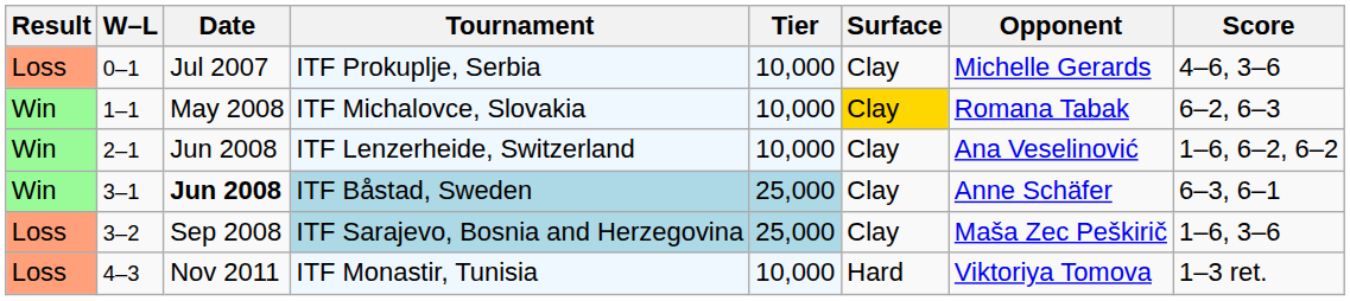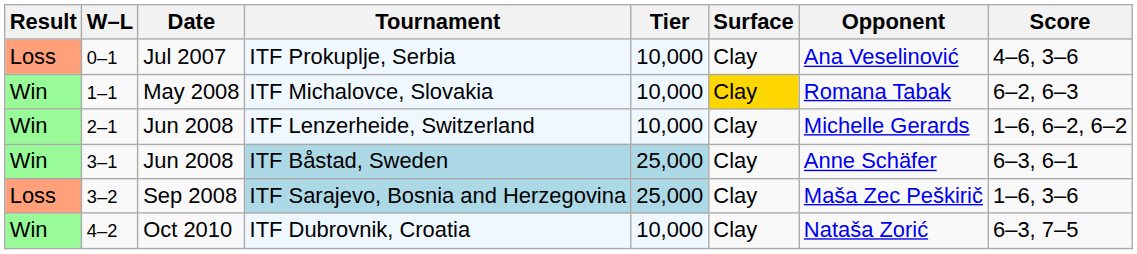 <table class="sortable wikitable">
 <tr>
 <th>Result</th>
 <th class="unsortable">W–L</th>
 <th>Date</th>
 <th>Tournament</th>
 <th>Tier</th>
 <th>Surface</th>
 <th>Opponent</th>
 <th class="unsortable">Score</th>
 </tr>
 <tr>
 <td bgcolor="FFA07A">Loss</td>
 <td><small>0–1</small></td>
 <td>Jul 2007</td>
 <td bgcolor="#f0f8ff">ITF Prokuplje, Serbia</td>
 <td bgcolor="#f0f8ff">10,000</td>
 <td>Clay</td>
-<td> <a href='#'>Michelle Gerards</a></td>
+<td> <a href='#'>Ana Veselinović</a></td>
 <td>4–6, 3–6</td>
 </tr>
 <tr>
 <td bgcolor=98FB98>Win</td>
 <td><small>1–1</small></td>
 <td>May 2008</td>
 <td bgcolor="#f0f8ff">ITF Michalovce, Slovakia</td>
 <td bgcolor="#f0f8ff">10,000</td>
 <td style="background: gold;">Clay</td>
 <td> <a href='#'>Romana Tabak</a></td>
 <td>6–2, 6–3</td>
 </tr>
 <tr>
 <td bgcolor=98FB98>Win</td>
 <td><small>2–1</small></td>
 <td>Jun 2008</td>
 <td bgcolor="#f0f8ff">ITF Lenzerheide, Switzerland</td>
 <td bgcolor="#f0f8ff">10,000</td>
 <td>Clay</td>
-<td> <a href='#'>Ana Veselinović</a></td>
+<td> <a href='#'>Michelle Gerards</a></td>
 <td>1–6, 6–2, 6–2</td>
 </tr>
 <tr>
 <td bgcolor=98FB98>Win</td>
 <td><small>3–1</small></td>
-<td><strong>Jun 2008</strong></td>
+<td>Jun 2008</td>
 <td style="background:lightblue;">ITF Båstad, Sweden</td>
 <td style="background:lightblue;">25,000</td>
 <td>Clay</td>
 <td> <a href='#'>Anne Schäfer</a></td>
 <td>6–3, 6–1</td>
 </tr>
 <tr>
 <td bgcolor="FFA07A">Loss</td>
 <td><small>3–2</small></td>
 <td>Sep 2008</td>
 <td style="background:lightblue;">ITF Sarajevo, Bosnia and Herzegovina</td>
 <td style="background:lightblue;">25,000</td>
 <td>Clay</td>
 <td> <a href='#'>Maša Zec Peškirič</a></td>
 <td>1–6, 3–6</td>
 </tr>
 <tr>
-<td bgcolor="FFA07A">Loss</td>
-<td><small>4–3</small></td>
-<td>Nov 2011</td>
-<td bgcolor="#f0f8ff">ITF Monastir, Tunisia</td>
+<td bgcolor=98FB98>Win</td>
+<td><small>4–2</small></td>
+<td>Oct 2010</td>
+<td bgcolor="#f0f8ff">ITF Dubrovnik, Croatia</td>
 <td bgcolor="#f0f8ff">10,000</td>
-<td>Hard</td>
-<td> <a href='#'>Viktoriya Tomova</a></td>
-<td>1–3 ret.</td>
+<td>Clay</td>
+<td> <a href='#'>Nataša Zorić</a></td>
+<td>6–3, 7–5</td>
 </tr>
 </table>
